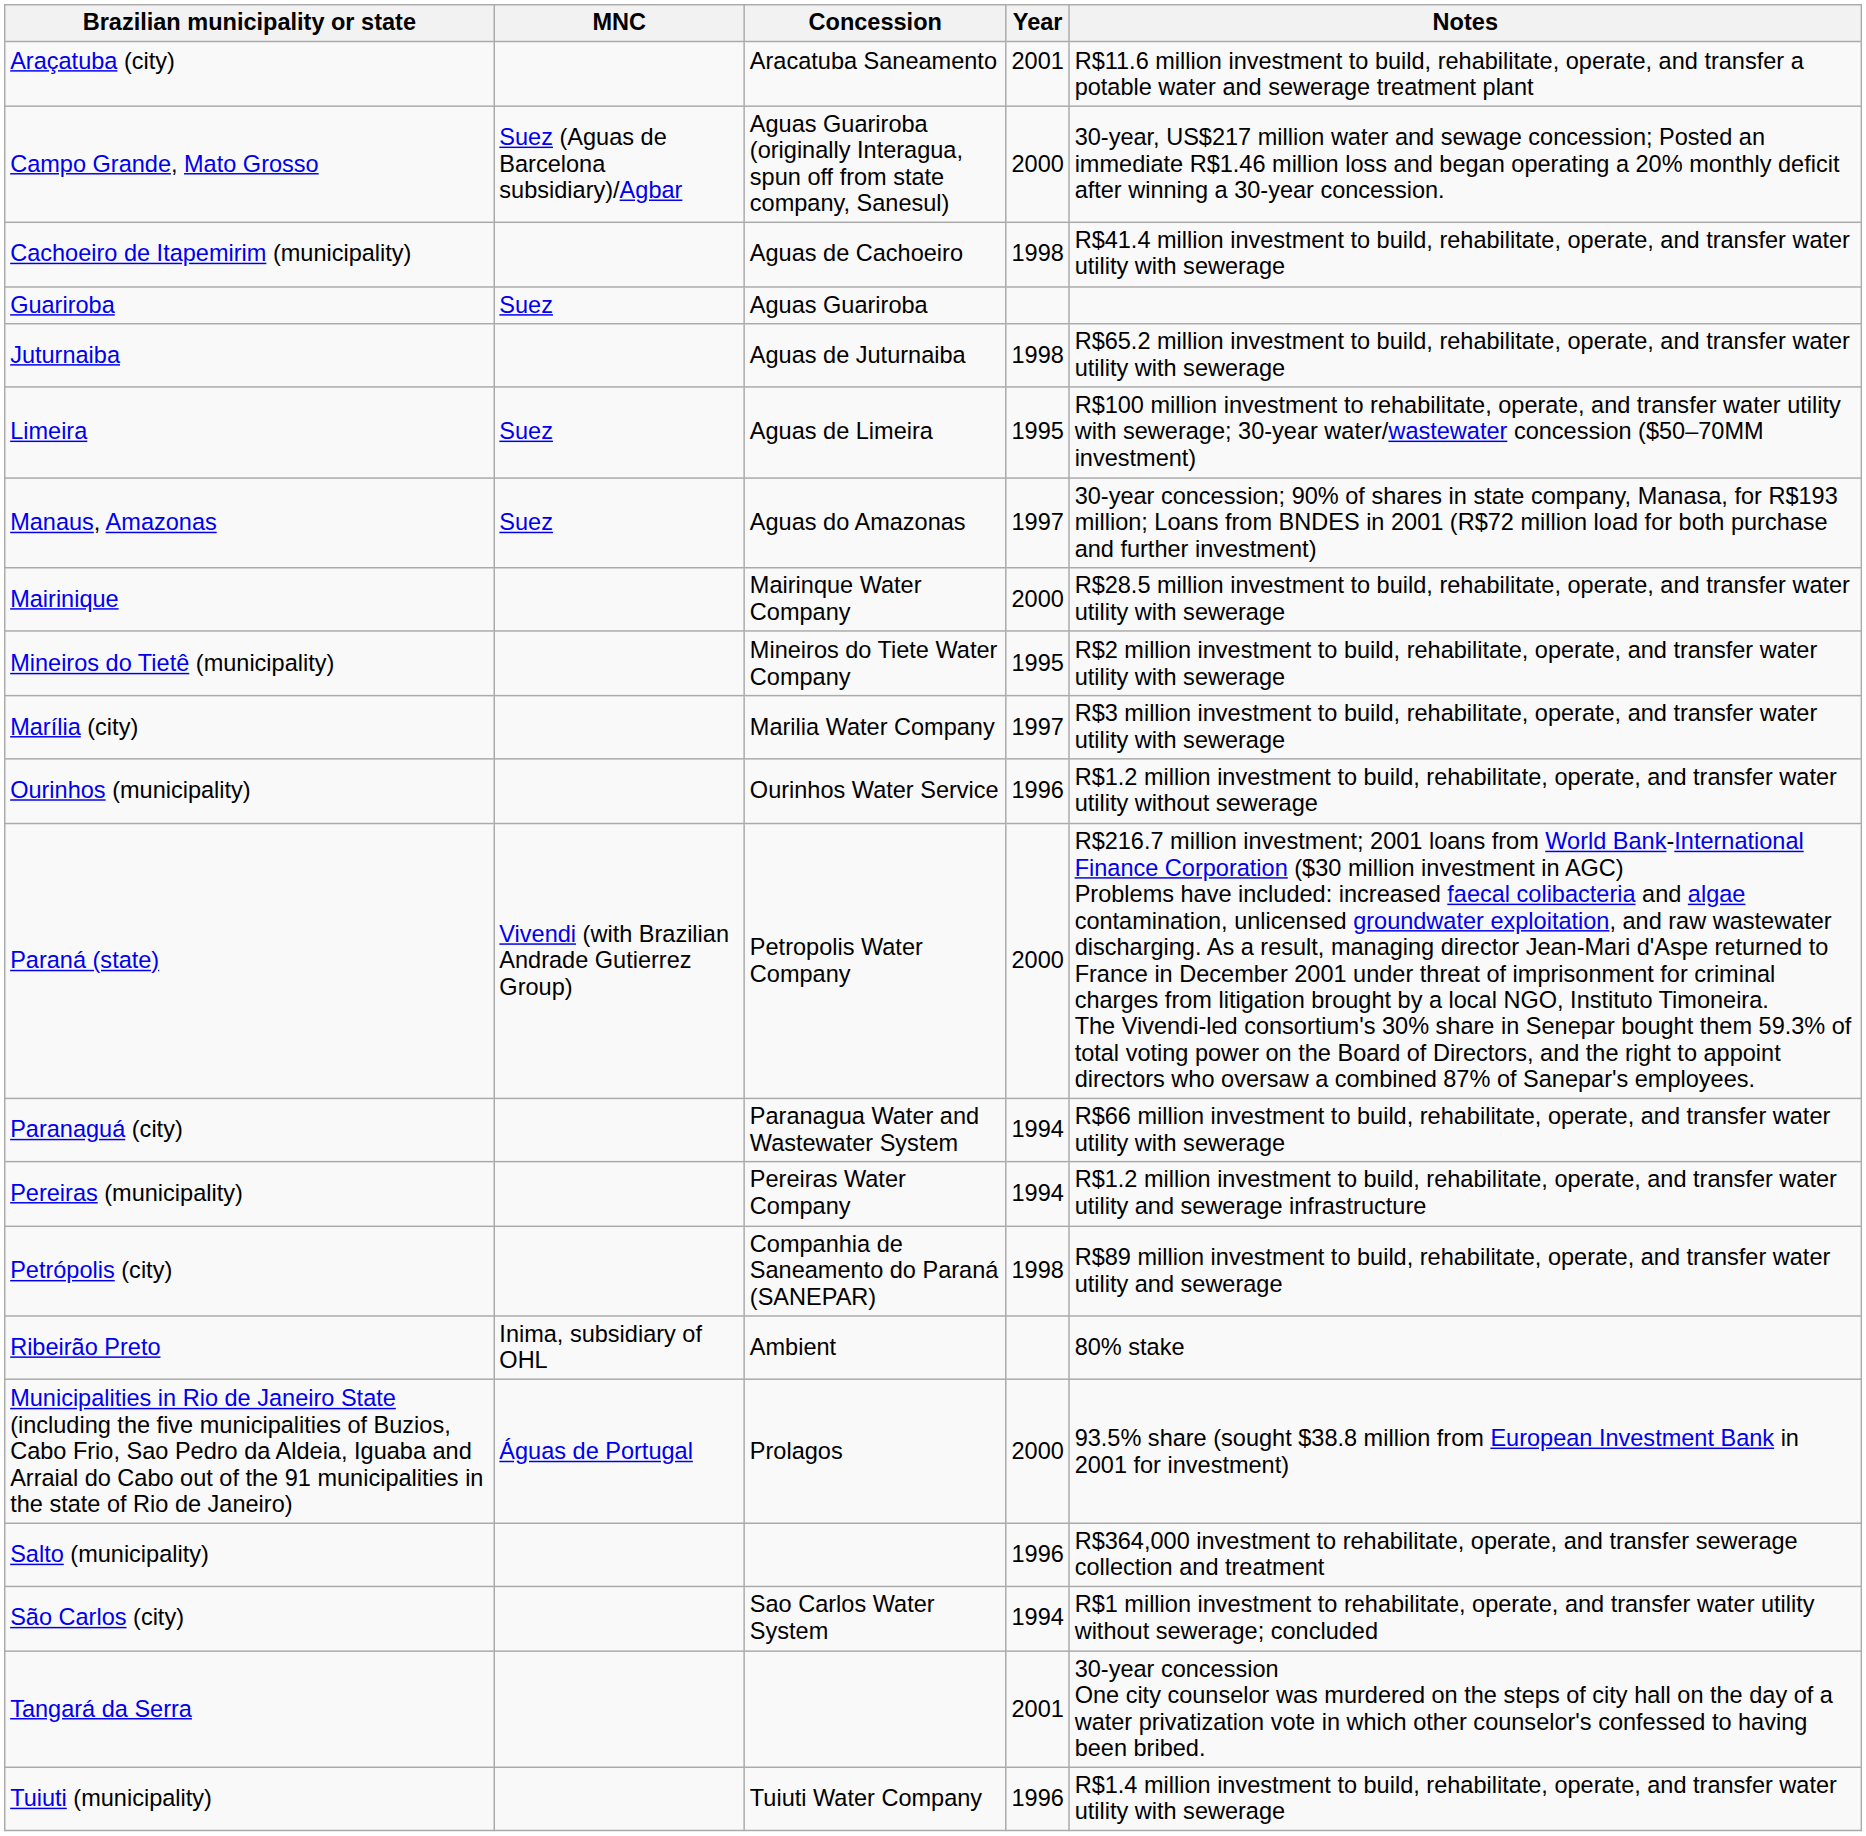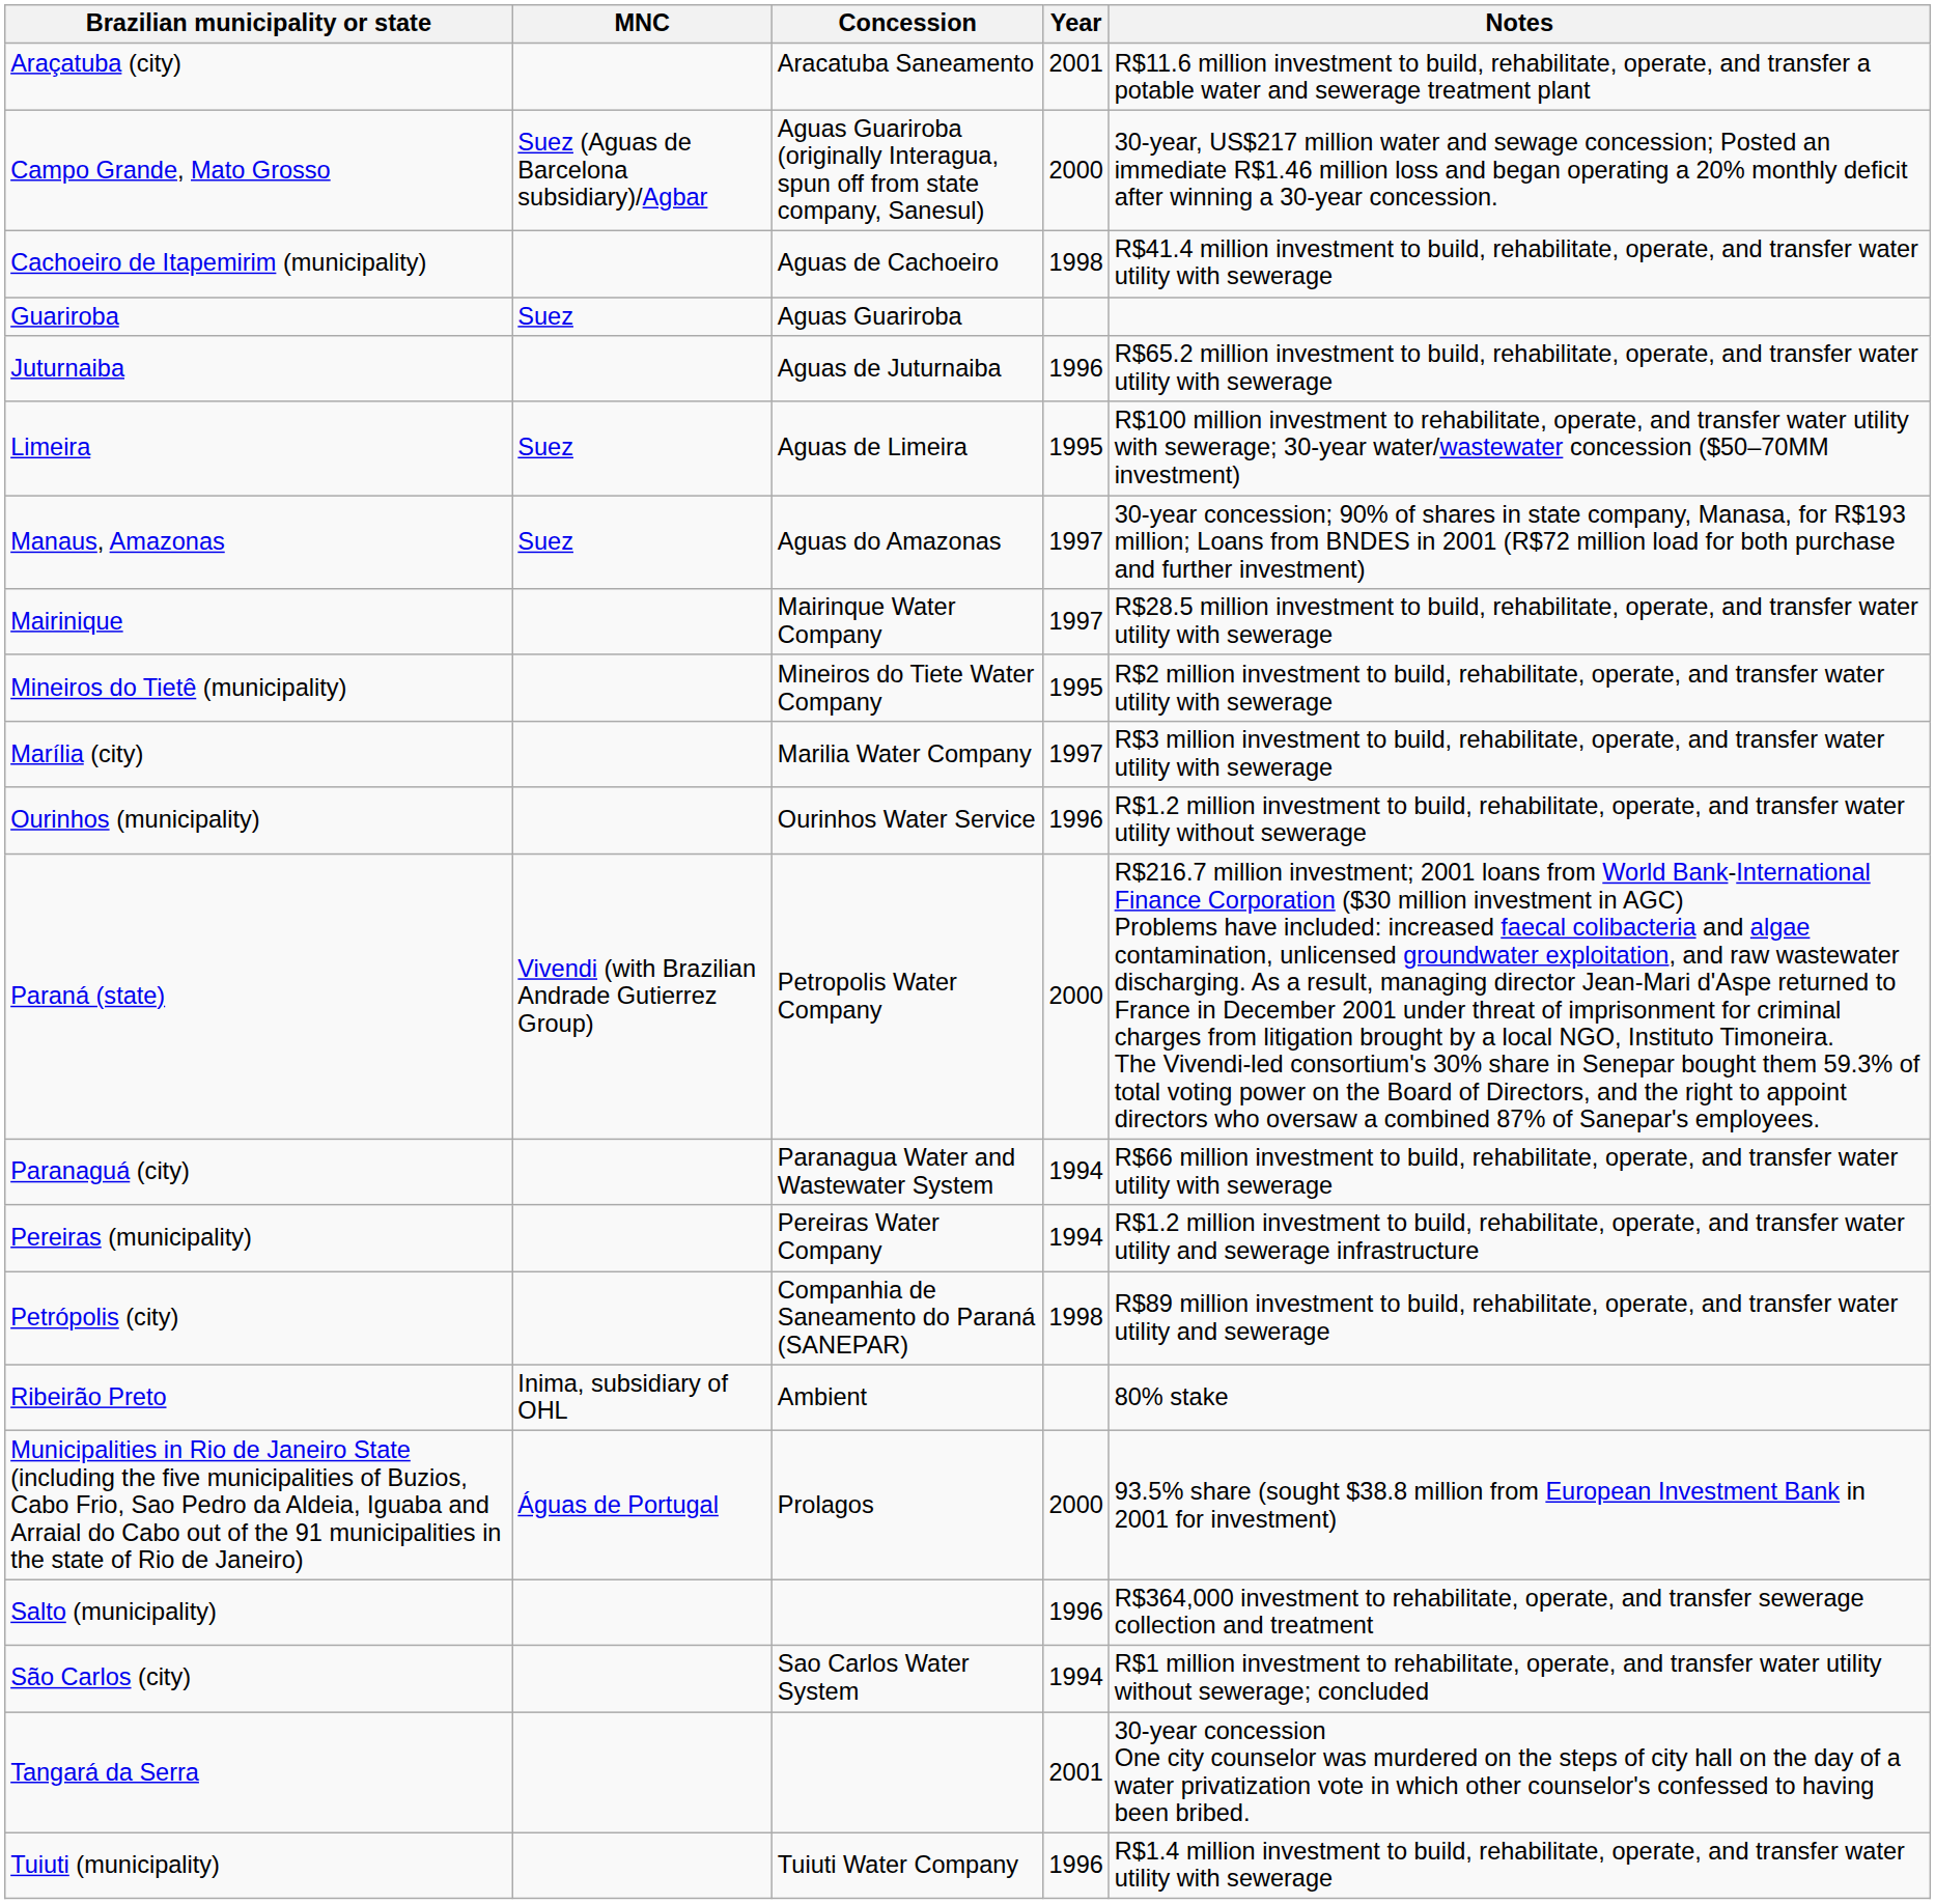 <table class="wikitable sortable collapsible" style="width:100%">
 <tr>
 <th width="*">Brazilian municipality or state</th>
 <th width="*">MNC</th>
 <th width="*">Concession</th>
 <th width="*">Year</th>
 <th width="*">Notes</th>
 </tr>
 <tr valign="top">
 <td><a href='#'>Araçatuba</a> (city)</td>
 <td></td>
 <td>Aracatuba Saneamento</td>
 <td>2001</td>
 <td>R$11.6 million investment to build, rehabilitate, operate, and transfer a potable water and sewerage treatment plant</td>
 </tr>
 <tr>
 <td><a href='#'>Campo Grande</a>, <a href='#'>Mato Grosso</a></td>
 <td><a href='#'>Suez</a> (Aguas de Barcelona subsidiary)/<a href='#'>Agbar</a></td>
 <td>Aguas Guariroba (originally Interagua, spun off from state company, Sanesul)</td>
 <td>2000</td>
 <td>30-year, US$217 million water and sewage concession; Posted an immediate R$1.46 million loss and began operating a 20% monthly deficit after winning a 30-year concession.</td>
 </tr>
 <tr>
 <td><a href='#'>Cachoeiro de Itapemirim</a> (municipality)</td>
 <td></td>
 <td>Aguas de Cachoeiro</td>
 <td>1998</td>
 <td>R$41.4 million investment to build, rehabilitate, operate, and transfer water utility with sewerage</td>
 </tr>
 <tr>
 <td><a href='#'>Guariroba</a></td>
 <td><a href='#'>Suez</a></td>
 <td>Aguas Guariroba</td>
 <td></td>
 <td></td>
 </tr>
 <tr>
 <td><a href='#'>Juturnaiba</a></td>
 <td></td>
 <td>Aguas de Juturnaiba</td>
-<td>1998</td>
+<td>1996</td>
 <td>R$65.2 million investment to build, rehabilitate, operate, and transfer water utility with sewerage</td>
 </tr>
 <tr>
 <td><a href='#'>Limeira</a></td>
 <td><a href='#'>Suez</a></td>
 <td>Aguas de Limeira</td>
 <td>1995</td>
 <td>R$100 million investment to rehabilitate, operate, and transfer water utility with sewerage; 30-year water/<a href='#'>wastewater</a> concession ($50–70MM investment)</td>
 </tr>
 <tr>
 <td><a href='#'>Manaus</a>, <a href='#'>Amazonas</a></td>
 <td><a href='#'>Suez</a></td>
 <td>Aguas do Amazonas</td>
 <td>1997</td>
 <td>30-year concession; 90% of shares in state company, Manasa, for R$193 million; Loans from BNDES in 2001 (R$72 million load for both purchase and further investment)</td>
 </tr>
 <tr>
 <td><a href='#'>Mairinique</a></td>
 <td></td>
 <td>Mairinque Water Company</td>
-<td>2000</td>
+<td>1997</td>
 <td>R$28.5 million investment to build, rehabilitate, operate, and transfer water utility with sewerage</td>
 </tr>
 <tr>
 <td><a href='#'>Mineiros do Tietê</a> (municipality)</td>
 <td></td>
 <td>Mineiros do Tiete Water Company</td>
 <td>1995</td>
 <td>R$2 million investment to build, rehabilitate, operate, and transfer water utility with sewerage</td>
 </tr>
 <tr>
 <td><a href='#'>Marília</a> (city)</td>
 <td></td>
 <td>Marilia Water Company</td>
 <td>1997</td>
 <td>R$3 million investment to build, rehabilitate, operate, and transfer water utility with sewerage</td>
 </tr>
 <tr>
 <td><a href='#'>Ourinhos</a> (municipality)</td>
 <td></td>
 <td>Ourinhos Water Service</td>
 <td>1996</td>
 <td>R$1.2 million investment to build, rehabilitate, operate, and transfer water utility without sewerage</td>
 </tr>
 <tr>
 <td><a href='#'>Paraná (state)</a></td>
 <td><a href='#'>Vivendi</a> (with Brazilian Andrade Gutierrez Group)</td>
 <td>Petropolis Water Company</td>
 <td>2000</td>
 <td>R$216.7 million investment; 2001 loans from <a href='#'>World Bank</a>-<a href='#'>International Finance Corporation</a> ($30 million investment in AGC)<br>Problems have included: increased <a href='#'>faecal colibacteria</a> and <a href='#'>algae</a> contamination, unlicensed <a href='#'>groundwater exploitation</a>, and raw wastewater discharging. As a result, managing director Jean-Mari d'Aspe returned to France in December 2001 under threat of imprisonment for criminal charges from litigation brought by a local NGO, Instituto Timoneira.<br>The Vivendi-led consortium's 30% share in Senepar bought them 59.3% of total voting power on the Board of Directors, and the right to appoint directors who oversaw a combined 87% of Sanepar's employees.</td>
 </tr>
 <tr>
 <td><a href='#'>Paranaguá</a> (city)</td>
 <td></td>
 <td>Paranagua Water and Wastewater System</td>
 <td>1994</td>
 <td>R$66 million investment to build, rehabilitate, operate, and transfer water utility with sewerage</td>
 </tr>
 <tr>
 <td><a href='#'>Pereiras</a> (municipality)</td>
 <td></td>
 <td>Pereiras Water Company</td>
 <td>1994</td>
 <td>R$1.2 million investment to build, rehabilitate, operate, and transfer water utility and sewerage infrastructure</td>
 </tr>
 <tr>
 <td><a href='#'>Petrópolis</a> (city)</td>
 <td></td>
 <td>Companhia de Saneamento do Paraná (SANEPAR)</td>
 <td>1998</td>
 <td>R$89 million investment to build, rehabilitate, operate, and transfer water utility and sewerage</td>
 </tr>
 <tr>
 <td><a href='#'>Ribeirão Preto</a></td>
 <td>Inima, subsidiary of OHL</td>
 <td>Ambient</td>
 <td></td>
 <td>80% stake</td>
 </tr>
 <tr>
 <td><a href='#'>Municipalities in Rio de Janeiro State</a> (including the five municipalities of Buzios, Cabo Frio, Sao Pedro da Aldeia, Iguaba and Arraial do Cabo out of the 91 municipalities in the state of Rio de Janeiro)</td>
 <td><a href='#'>Águas de Portugal</a></td>
 <td>Prolagos</td>
 <td>2000</td>
 <td>93.5% share (sought $38.8 million from <a href='#'>European Investment Bank</a> in 2001 for investment)</td>
 </tr>
 <tr>
 <td><a href='#'>Salto</a> (municipality)</td>
 <td></td>
 <td></td>
 <td>1996</td>
 <td>R$364,000 investment to rehabilitate, operate, and transfer sewerage collection and treatment</td>
 </tr>
 <tr>
 <td><a href='#'>São Carlos</a> (city)</td>
 <td></td>
 <td>Sao Carlos Water System</td>
 <td>1994</td>
 <td>R$1 million investment to rehabilitate, operate, and transfer water utility without sewerage; concluded</td>
 </tr>
 <tr>
 <td><a href='#'>Tangará da Serra</a></td>
 <td></td>
 <td></td>
 <td>2001</td>
 <td>30-year concession<br>One city counselor was murdered on the steps of city hall on the day of a water privatization vote in which other counselor's confessed to having been bribed.</td>
 </tr>
 <tr>
 <td><a href='#'>Tuiuti</a> (municipality)</td>
 <td></td>
 <td>Tuiuti Water Company</td>
 <td>1996</td>
 <td>R$1.4 million investment to build, rehabilitate, operate, and transfer water utility with sewerage</td>
 </tr>
 </table>
